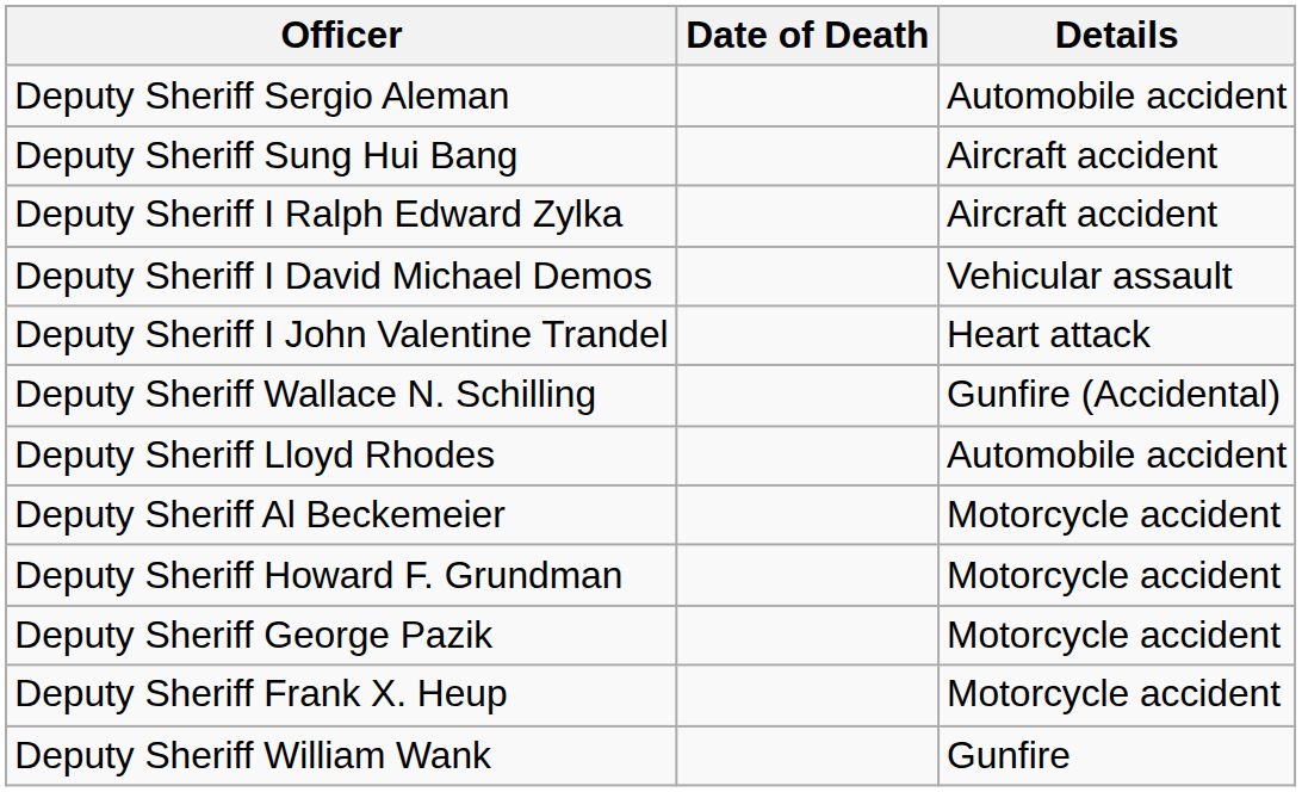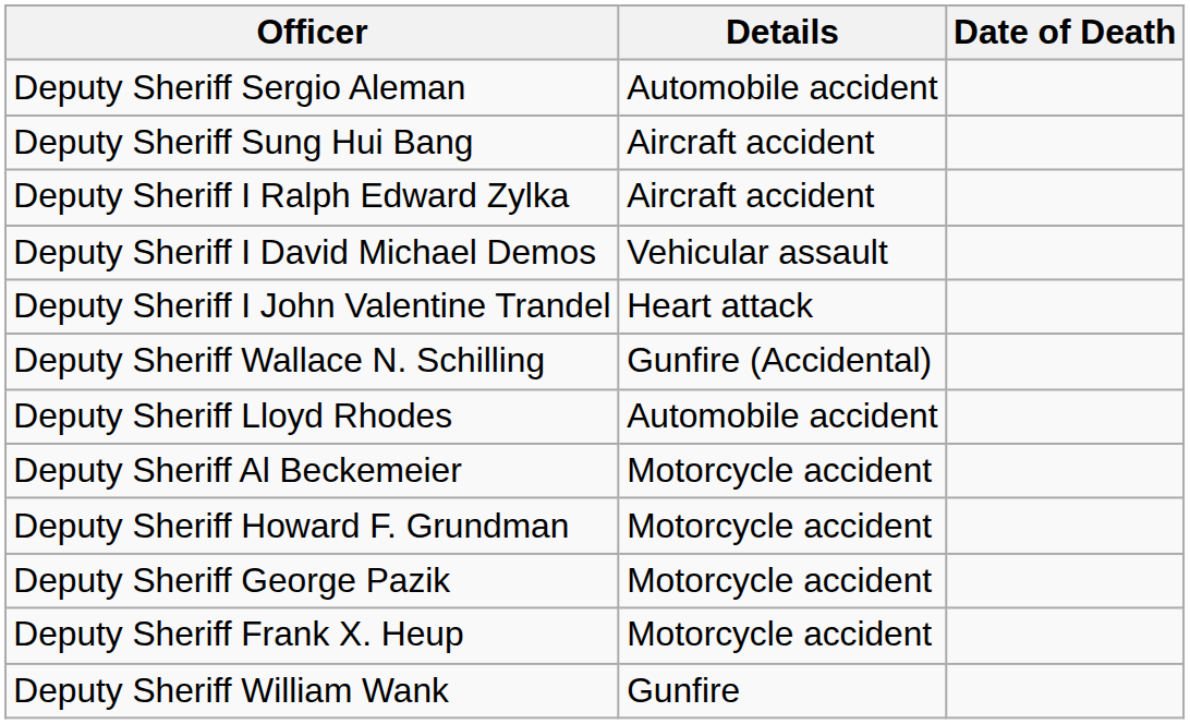 <table class="wikitable">
 <tr>
 <th>Officer</th>
+<th>Details</th>
 <th>Date of Death</th>
-<th>Details</th>
 </tr>
 <tr>
 <td>Deputy Sheriff Sergio Aleman</td>
+<td>Automobile accident</td>
 <td></td>
-<td>Automobile accident</td>
 </tr>
 <tr>
 <td>Deputy Sheriff Sung Hui Bang</td>
+<td>Aircraft accident</td>
 <td></td>
-<td>Aircraft accident</td>
 </tr>
 <tr>
 <td>Deputy Sheriff I Ralph Edward Zylka</td>
+<td>Aircraft accident</td>
 <td></td>
-<td>Aircraft accident</td>
 </tr>
 <tr>
 <td>Deputy Sheriff I David Michael Demos</td>
+<td>Vehicular assault</td>
 <td></td>
-<td>Vehicular assault</td>
 </tr>
 <tr>
 <td>Deputy Sheriff I John Valentine Trandel</td>
+<td>Heart attack</td>
 <td></td>
-<td>Heart attack</td>
 </tr>
 <tr>
 <td>Deputy Sheriff Wallace N. Schilling</td>
+<td>Gunfire (Accidental)</td>
 <td></td>
-<td>Gunfire (Accidental)</td>
 </tr>
 <tr>
 <td>Deputy Sheriff Lloyd Rhodes</td>
+<td>Automobile accident</td>
 <td></td>
-<td>Automobile accident</td>
 </tr>
 <tr>
 <td>Deputy Sheriff Al Beckemeier</td>
+<td>Motorcycle accident</td>
 <td></td>
-<td>Motorcycle accident</td>
 </tr>
 <tr>
 <td>Deputy Sheriff Howard F. Grundman</td>
+<td>Motorcycle accident</td>
 <td></td>
-<td>Motorcycle accident</td>
 </tr>
 <tr>
 <td>Deputy Sheriff George Pazik</td>
+<td>Motorcycle accident</td>
 <td></td>
-<td>Motorcycle accident</td>
 </tr>
 <tr>
 <td>Deputy Sheriff Frank X. Heup</td>
+<td>Motorcycle accident</td>
 <td></td>
-<td>Motorcycle accident</td>
 </tr>
 <tr>
 <td>Deputy Sheriff William Wank</td>
+<td>Gunfire</td>
 <td></td>
-<td>Gunfire</td>
 </tr>
 </table>
